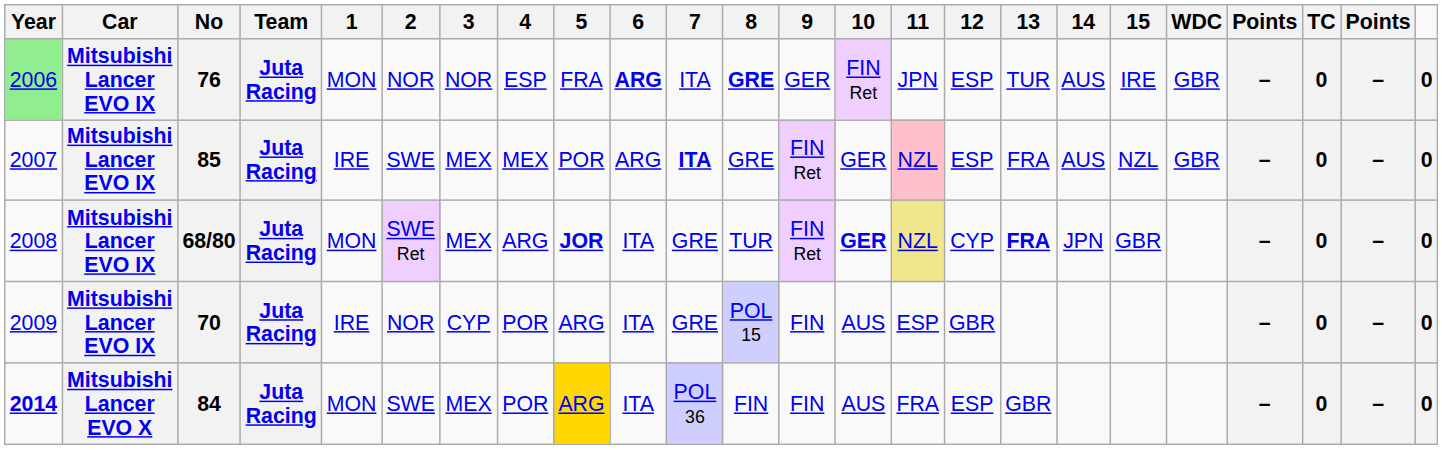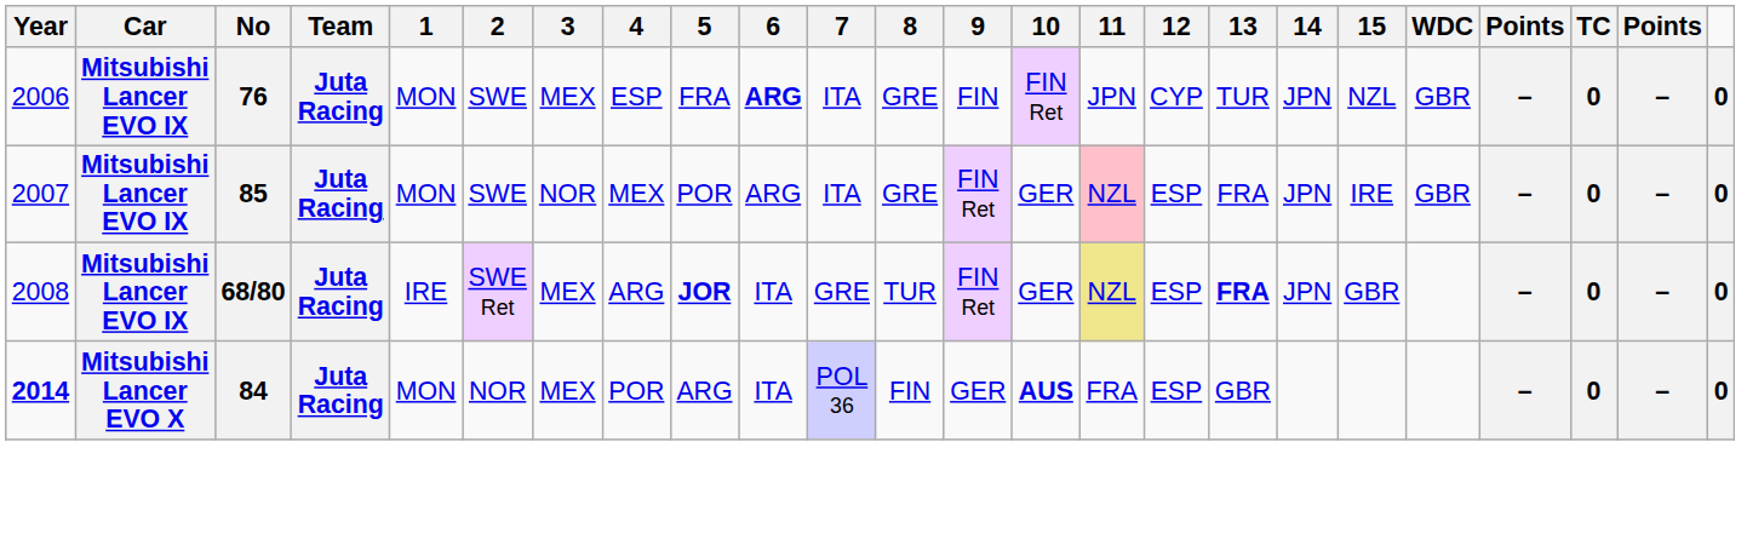 <table class="wikitable" style="text-align:center; font-size:90%">
 <tr>
 <th>Year</th>
 <th>Car</th>
 <th>No</th>
 <th>Team</th>
 <th>1</th>
 <th>2</th>
 <th>3</th>
 <th>4</th>
 <th>5</th>
 <th>6</th>
 <th>7</th>
 <th>8</th>
 <th>9</th>
 <th>10</th>
 <th>11</th>
 <th>12</th>
 <th>13</th>
 <th>14</th>
 <th>15</th>
 <th>WDC</th>
 <th>Points</th>
 <th>TC</th>
 <th>Points</th>
 </tr>
 <tr>
-<td style="background: lightgreen;"><a href='#'>2006</a></td>
+<td><a href='#'>2006</a></td>
 <th><a href='#'>Mitsubishi Lancer EVO IX</a></th>
 <th>76</th>
 <th> <a href='#'>Juta Racing</a></th>
 <td><a href='#'>MON</a></td>
-<td><a href='#'>NOR</a></td>
-<td><a href='#'>NOR</a></td>
+<td><a href='#'>SWE</a></td>
+<td><a href='#'>MEX</a></td>
 <td><a href='#'>ESP</a></td>
 <td><a href='#'>FRA</a></td>
 <td><strong><a href='#'>ARG</a></strong></td>
 <td><a href='#'>ITA</a></td>
-<td><strong><a href='#'>GRE</a></strong></td>
-<td><a href='#'>GER</a></td>
+<td><a href='#'>GRE</a></td>
+<td><a href='#'>FIN</a></td>
 <td style="background:#EFCFFF;"><a href='#'>FIN</a><br><small>Ret</small></td>
 <td><a href='#'>JPN</a></td>
-<td><a href='#'>ESP</a></td>
+<td><a href='#'>CYP</a></td>
 <td><a href='#'>TUR</a></td>
-<td><a href='#'>AUS</a></td>
-<td><a href='#'>IRE</a></td>
+<td><a href='#'>JPN</a></td>
+<td><a href='#'>NZL</a></td>
 <td><a href='#'>GBR</a></td>
 <th>–</th>
 <th>0</th>
 <th>–</th>
 <th>0</th>
 </tr>
 <tr>
 <td><a href='#'>2007</a></td>
 <th><a href='#'>Mitsubishi Lancer EVO IX</a></th>
 <th>85</th>
 <th> <a href='#'>Juta Racing</a></th>
-<td><a href='#'>IRE</a></td>
+<td><a href='#'>MON</a></td>
 <td><a href='#'>SWE</a></td>
-<td><a href='#'>MEX</a></td>
+<td><a href='#'>NOR</a></td>
 <td><a href='#'>MEX</a></td>
 <td><a href='#'>POR</a></td>
 <td><a href='#'>ARG</a></td>
-<td><strong><a href='#'>ITA</a></strong></td>
+<td><a href='#'>ITA</a></td>
 <td><a href='#'>GRE</a></td>
 <td style="background:#EFCFFF;"><a href='#'>FIN</a><br><small>Ret</small></td>
 <td><a href='#'>GER</a></td>
 <td style="background: pink;"><a href='#'>NZL</a></td>
 <td><a href='#'>ESP</a></td>
 <td><a href='#'>FRA</a></td>
-<td><a href='#'>AUS</a></td>
-<td><a href='#'>NZL</a></td>
+<td><a href='#'>JPN</a></td>
+<td><a href='#'>IRE</a></td>
 <td><a href='#'>GBR</a></td>
 <th>–</th>
 <th>0</th>
 <th>–</th>
 <th>0</th>
 </tr>
 <tr>
 <td><a href='#'>2008</a></td>
 <th><a href='#'>Mitsubishi Lancer EVO IX</a></th>
 <th>68/80</th>
 <th> <a href='#'>Juta Racing</a></th>
-<td><a href='#'>MON</a></td>
+<td><a href='#'>IRE</a></td>
 <td style="background:#EFCFFF;"><a href='#'>SWE</a><br><small>Ret</small></td>
 <td><a href='#'>MEX</a></td>
 <td><a href='#'>ARG</a></td>
 <td><strong><a href='#'>JOR</a></strong></td>
 <td><a href='#'>ITA</a></td>
 <td><a href='#'>GRE</a></td>
 <td><a href='#'>TUR</a></td>
 <td style="background:#EFCFFF;"><a href='#'>FIN</a><br><small>Ret</small></td>
-<td><strong><a href='#'>GER</a></strong></td>
+<td><a href='#'>GER</a></td>
 <td style="background: khaki;"><a href='#'>NZL</a></td>
-<td><a href='#'>CYP</a></td>
+<td><a href='#'>ESP</a></td>
 <td><strong><a href='#'>FRA</a></strong></td>
 <td><a href='#'>JPN</a></td>
 <td><a href='#'>GBR</a></td>
-<td></td>
-<th>–</th>
-<th>0</th>
-<th>–</th>
-<th>0</th>
-</tr>
-<tr>
-<td><a href='#'>2009</a></td>
-<th><a href='#'>Mitsubishi Lancer EVO IX</a></th>
-<th>70</th>
-<th> <a href='#'>Juta Racing</a></th>
-<td><a href='#'>IRE</a></td>
-<td><a href='#'>NOR</a></td>
-<td><a href='#'>CYP</a></td>
-<td><a href='#'>POR</a></td>
-<td><a href='#'>ARG</a></td>
-<td><a href='#'>ITA</a></td>
-<td><a href='#'>GRE</a></td>
-<td style="background:#CFCFFF;"><a href='#'>POL</a><br><small>15</small></td>
-<td><a href='#'>FIN</a></td>
-<td><a href='#'>AUS</a></td>
-<td><a href='#'>ESP</a></td>
-<td><a href='#'>GBR</a></td>
-<td></td>
-<td></td>
-<td></td>
 <td></td>
 <th>–</th>
 <th>0</th>
 <th>–</th>
 <th>0</th>
 </tr>
 <tr>
 <td><strong><a href='#'>2014</a></strong></td>
 <th><a href='#'>Mitsubishi Lancer EVO X</a></th>
 <th>84</th>
 <th> <a href='#'>Juta Racing</a></th>
 <td><a href='#'>MON</a></td>
-<td><a href='#'>SWE</a></td>
+<td><a href='#'>NOR</a></td>
 <td><a href='#'>MEX</a></td>
 <td><a href='#'>POR</a></td>
-<td style="background: gold;"><a href='#'>ARG</a></td>
+<td><a href='#'>ARG</a></td>
 <td><a href='#'>ITA</a></td>
 <td style="background:#CFCFFF;"><a href='#'>POL</a><br><small>36</small></td>
 <td><a href='#'>FIN</a></td>
-<td><a href='#'>FIN</a></td>
-<td><a href='#'>AUS</a></td>
+<td><a href='#'>GER</a></td>
+<td><strong><a href='#'>AUS</a></strong></td>
 <td><a href='#'>FRA</a></td>
 <td><a href='#'>ESP</a></td>
 <td><a href='#'>GBR</a></td>
 <td></td>
 <td></td>
 <td></td>
 <th>–</th>
 <th>0</th>
 <th>–</th>
 <th>0</th>
 </tr>
 </table>
